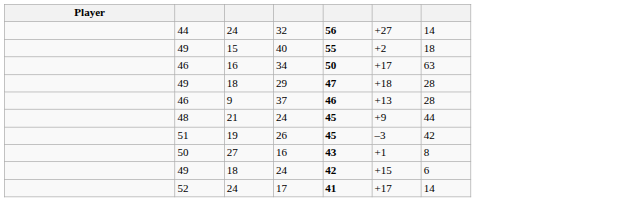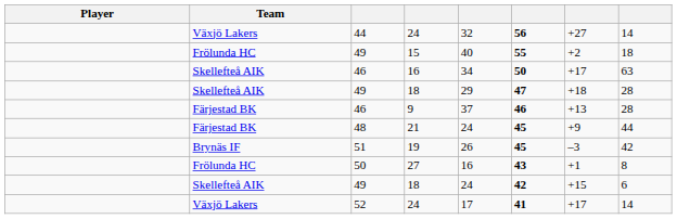 <table class="wikitable sortable">
 <tr>
 <th style="width: 15em;">Player</th>
+<th style="width: 13em;">Team</th>
 <th style="width: 4em;"></th>
 <th style="width: 4em;"></th>
 <th style="width: 4em;"></th>
 <th style="width: 4em;"></th>
 <th style="width: 4em;"></th>
 <th style="width: 4em;"></th>
 </tr>
 <tr>
 <td> </td>
+<td><a href='#'>Växjö Lakers</a></td>
 <td>44</td>
 <td>24</td>
 <td>32</td>
 <td><strong>56</strong></td>
 <td>+27</td>
 <td>14</td>
 </tr>
 <tr>
 <td> </td>
+<td><a href='#'>Frölunda HC</a></td>
 <td>49</td>
 <td>15</td>
 <td>40</td>
 <td><strong>55</strong></td>
 <td>+2</td>
 <td>18</td>
 </tr>
 <tr>
 <td> </td>
+<td><a href='#'>Skellefteå AIK</a></td>
 <td>46</td>
 <td>16</td>
 <td>34</td>
 <td><strong>50</strong></td>
 <td>+17</td>
 <td>63</td>
 </tr>
 <tr>
 <td> </td>
+<td><a href='#'>Skellefteå AIK</a></td>
 <td>49</td>
 <td>18</td>
 <td>29</td>
 <td><strong>47</strong></td>
 <td>+18</td>
 <td>28</td>
 </tr>
 <tr>
 <td> </td>
+<td><a href='#'>Färjestad BK</a></td>
 <td>46</td>
 <td>9</td>
 <td>37</td>
 <td><strong>46</strong></td>
 <td>+13</td>
 <td>28</td>
 </tr>
 <tr>
 <td> </td>
+<td><a href='#'>Färjestad BK</a></td>
 <td>48</td>
 <td>21</td>
 <td>24</td>
 <td><strong>45</strong></td>
 <td>+9</td>
 <td>44</td>
 </tr>
 <tr>
 <td> </td>
+<td><a href='#'>Brynäs IF</a></td>
 <td>51</td>
 <td>19</td>
 <td>26</td>
 <td><strong>45</strong></td>
 <td>–3</td>
 <td>42</td>
 </tr>
 <tr>
 <td> </td>
+<td><a href='#'>Frölunda HC</a></td>
 <td>50</td>
 <td>27</td>
 <td>16</td>
 <td><strong>43</strong></td>
 <td>+1</td>
 <td>8</td>
 </tr>
 <tr>
 <td> </td>
+<td><a href='#'>Skellefteå AIK</a></td>
 <td>49</td>
 <td>18</td>
 <td>24</td>
 <td><strong>42</strong></td>
 <td>+15</td>
 <td>6</td>
 </tr>
 <tr>
 <td> </td>
+<td><a href='#'>Växjö Lakers</a></td>
 <td>52</td>
 <td>24</td>
 <td>17</td>
 <td><strong>41</strong></td>
 <td>+17</td>
 <td>14</td>
 </tr>
 </table>
